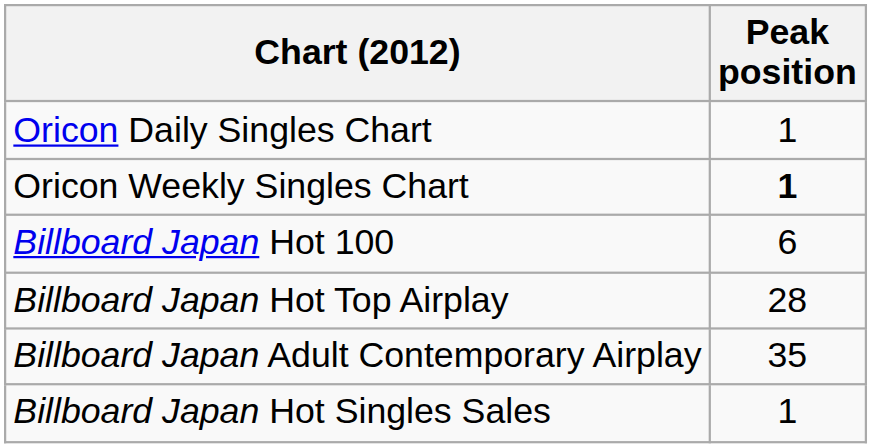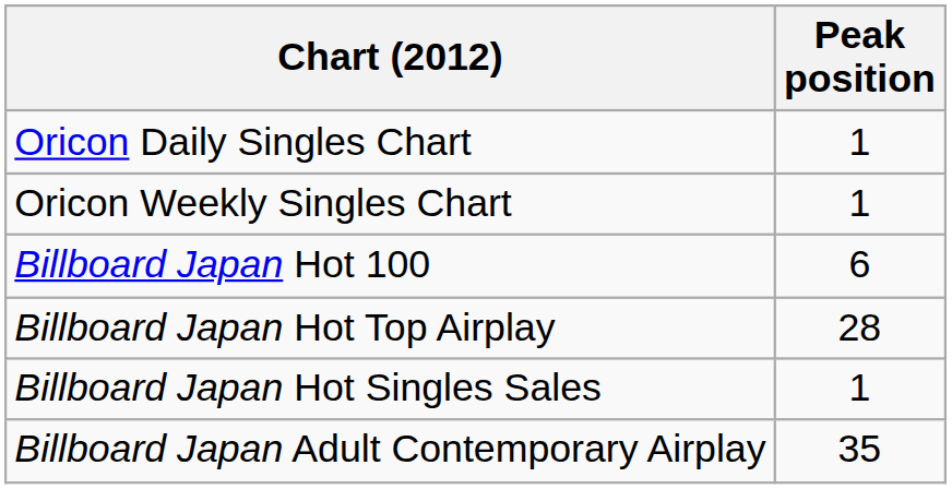 <table class="wikitable sortable" border="1">
 <tr>
 <th>Chart (2012)</th>
 <th>Peak<br>position</th>
 </tr>
 <tr>
 <td><a href='#'>Oricon</a> Daily Singles Chart</td>
 <td style="text-align:center;">1</td>
 </tr>
 <tr>
 <td>Oricon Weekly Singles Chart</td>
-<td style="text-align:center;"><strong>1</strong></td>
+<td style="text-align:center;">1</td>
 </tr>
 <tr>
 <td><em><a href='#'>Billboard Japan</a></em> Hot 100</td>
 <td style="text-align:center;">6</td>
 </tr>
 <tr>
 <td><em>Billboard Japan</em> Hot Top Airplay</td>
 <td style="text-align:center;">28</td>
 </tr>
 <tr>
+<td><em>Billboard Japan</em> Hot Singles Sales</td>
+<td style="text-align:center;">1</td>
+</tr>
+<tr>
 <td><em>Billboard Japan</em> Adult Contemporary Airplay</td>
 <td style="text-align:center;">35</td>
 </tr>
-<tr>
-<td><em>Billboard Japan</em> Hot Singles Sales</td>
-<td style="text-align:center;">1</td>
-</tr>
 </table>
